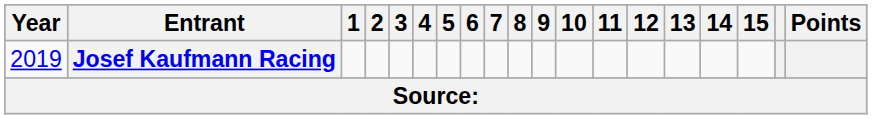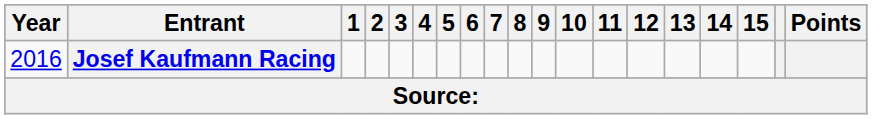 <table class="wikitable" style="text-align:center; font-size:85%">
 <tr>
 <th>Year</th>
 <th>Entrant</th>
 <th>1</th>
 <th>2</th>
 <th>3</th>
 <th>4</th>
 <th>5</th>
 <th>6</th>
 <th>7</th>
 <th>8</th>
 <th>9</th>
 <th>10</th>
 <th>11</th>
 <th>12</th>
 <th>13</th>
 <th>14</th>
 <th>15</th>
 <th></th>
 <th>Points</th>
 </tr>
 <tr>
-<td id=2016C><a href='#'>2019</a></td>
+<td id=2016C><a href='#'>2016</a></td>
 <th nowrap><a href='#'>Josef Kaufmann Racing</a></th>
 <td></td>
 <td></td>
 <td></td>
 <td></td>
 <td></td>
 <td></td>
 <td></td>
 <td></td>
 <td></td>
 <td></td>
 <td></td>
 <td></td>
 <td></td>
 <td></td>
 <td></td>
 <th></th>
 <th></th>
 </tr>
 <tr>
 <th colspan="100">Source:</th>
 </tr>
 </table>
